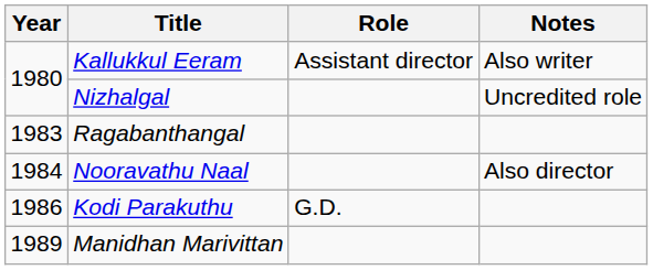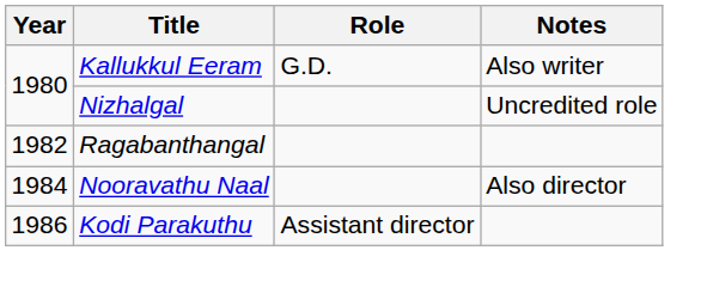 <table class="wikitable sortable plainrowheaders">
 <tr>
 <th scope="col">Year</th>
 <th scope="col">Title</th>
 <th scope="col">Role</th>
 <th scope="col" class="unsortable">Notes</th>
 </tr>
 <tr>
 <td rowspan="2">1980</td>
 <td><em><a href='#'>Kallukkul Eeram</a></em></td>
-<td>Assistant director</td>
+<td>G.D.</td>
 <td>Also writer</td>
 </tr>
 <tr>
 <td><em><a href='#'>Nizhalgal</a></em></td>
 <td></td>
 <td>Uncredited role</td>
 </tr>
 <tr>
-<td>1983</td>
+<td>1982</td>
 <td><em>Ragabanthangal</em></td>
 <td></td>
 <td></td>
 </tr>
 <tr>
 <td>1984</td>
 <td><em><a href='#'>Nooravathu Naal</a></em></td>
 <td></td>
 <td>Also director</td>
 </tr>
 <tr>
 <td>1986</td>
 <td><em><a href='#'>Kodi Parakuthu</a></em></td>
-<td>G.D.</td>
-<td></td>
-</tr>
-<tr>
-<td>1989</td>
-<td><em>Manidhan Marivittan</em></td>
-<td></td>
+<td>Assistant director</td>
 <td></td>
 </tr>
 </table>
